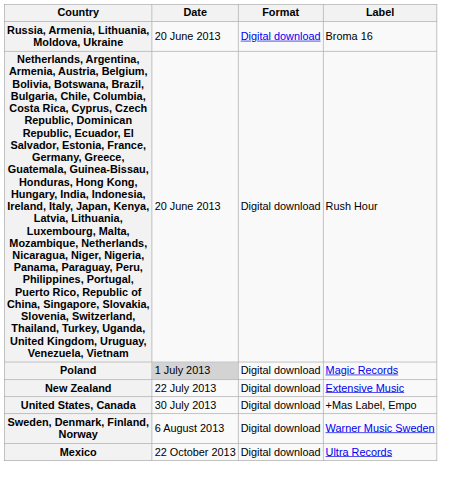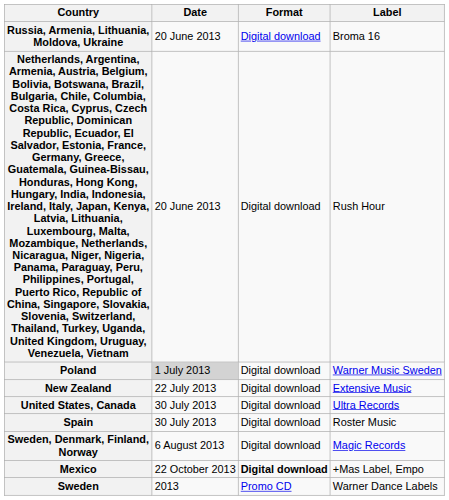 <table class="wikitable plainrowheaders">
 <tr>
 <th scope="col" width="210px">Country</th>
 <th scope="col">Date</th>
 <th scope="col">Format</th>
 <th scope="col">Label</th>
 </tr>
 <tr>
 <th scope="row">Russia, Armenia, Lithuania, Moldova, Ukraine</th>
 <td>20 June 2013</td>
 <td><a href='#'>Digital download</a></td>
 <td>Broma 16</td>
 </tr>
 <tr>
 <th scope="row">Netherlands, Argentina, Armenia, Austria, Belgium, Bolivia, Botswana, Brazil, Bulgaria, Chile, Columbia, Costa Rica, Cyprus, Czech Republic, Dominican Republic, Ecuador, El Salvador, Estonia, France, Germany, Greece, Guatemala, Guinea-Bissau, Honduras, Hong Kong, Hungary, India, Indonesia, Ireland, Italy, Japan, Kenya, Latvia, Lithuania, Luxembourg, Malta, Mozambique, Netherlands, Nicaragua, Niger, Nigeria, Panama, Paraguay, Peru, Philippines, Portugal, Puerto Rico, Republic of China, Singapore, Slovakia, Slovenia, Switzerland, Thailand, Turkey, Uganda, United Kingdom, Uruguay, Venezuela, Vietnam</th>
 <td>20 June 2013</td>
 <td>Digital download</td>
 <td>Rush Hour</td>
 </tr>
 <tr>
 <th scope="row">Poland</th>
 <td style="background: lightgrey;">1 July 2013</td>
 <td>Digital download</td>
-<td><a href='#'>Magic Records</a></td>
+<td><a href='#'>Warner Music Sweden</a></td>
 </tr>
 <tr>
 <th scope="row">New Zealand</th>
 <td>22 July 2013</td>
 <td>Digital download</td>
 <td><a href='#'>Extensive Music</a></td>
 </tr>
 <tr>
 <th scope="row">United States, Canada</th>
 <td>30 July 2013</td>
 <td>Digital download</td>
-<td>+Mas Label, Empo</td>
+<td><a href='#'>Ultra Records</a></td>
+</tr>
+<tr>
+<th scope="row">Spain</th>
+<td>30 July 2013</td>
+<td>Digital download</td>
+<td>Roster Music</td>
 </tr>
 <tr>
 <th scope="row">Sweden, Denmark, Finland, Norway</th>
 <td>6 August 2013</td>
 <td>Digital download</td>
-<td><a href='#'>Warner Music Sweden</a></td>
+<td><a href='#'>Magic Records</a></td>
 </tr>
 <tr>
 <th scope="row">Mexico</th>
 <td>22 October 2013</td>
-<td>Digital download</td>
-<td><a href='#'>Ultra Records</a></td>
+<td><strong>Digital download</strong></td>
+<td>+Mas Label, Empo</td>
+</tr>
+<tr>
+<th scope="row">Sweden</th>
+<td>2013</td>
+<td><a href='#'>Promo CD</a></td>
+<td>Warner Dance Labels</td>
 </tr>
 </table>
